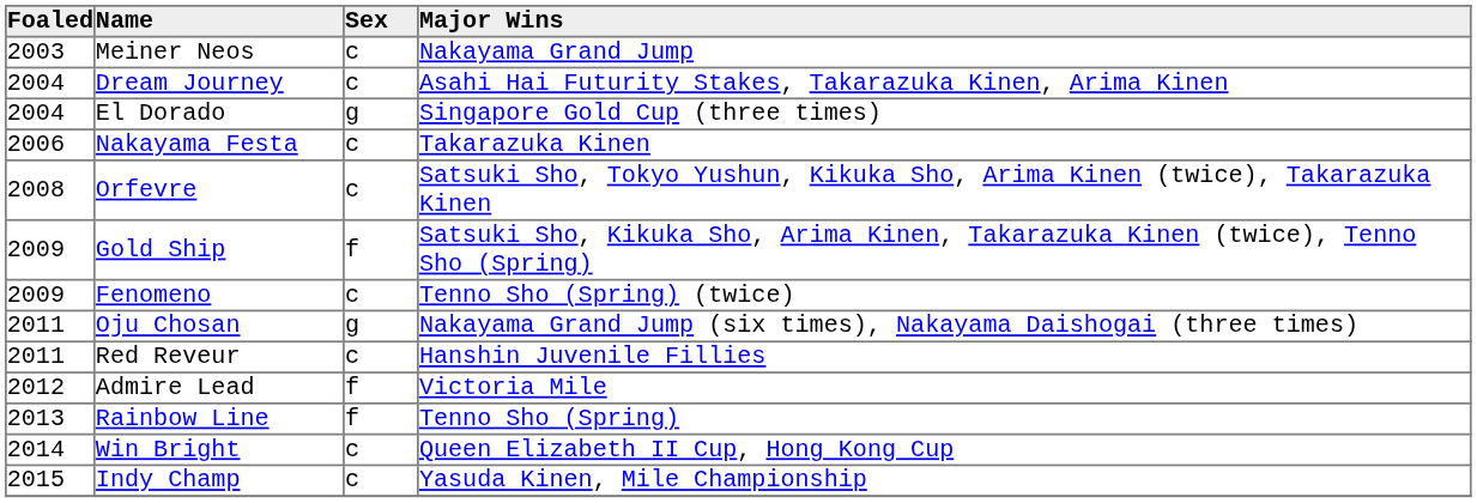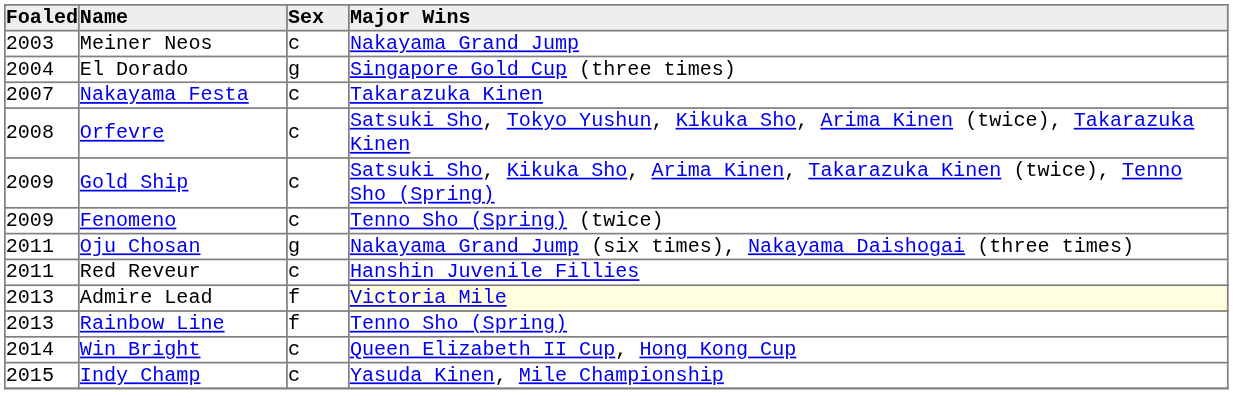 <table border="1" cellpadding="0" style="border-collapse: collapse; font-size:90%">
 <tr bgcolor="#eeeeee">
 <td width="35px"><strong>Foaled</strong></td>
 <td width="120px"><strong>Name</strong></td>
 <td width="35px"><strong>Sex</strong></td>
 <td width="510px"><strong>Major Wins</strong></td>
 </tr>
 <tr>
 <td>2003</td>
 <td>Meiner Neos</td>
 <td>c</td>
 <td><a href='#'>Nakayama Grand Jump</a></td>
 </tr>
 <tr>
 <td>2004</td>
-<td><a href='#'>Dream Journey</a></td>
-<td>c</td>
-<td><a href='#'>Asahi Hai Futurity Stakes</a>, <a href='#'>Takarazuka Kinen</a>, <a href='#'>Arima Kinen</a></td>
-</tr>
-<tr>
-<td>2004</td>
 <td>El Dorado</td>
 <td>g</td>
 <td><a href='#'>Singapore Gold Cup</a> (three times)</td>
 </tr>
 <tr>
-<td>2006</td>
+<td>2007</td>
 <td><a href='#'>Nakayama Festa</a></td>
 <td>c</td>
 <td><a href='#'>Takarazuka Kinen</a></td>
 </tr>
 <tr>
 <td>2008</td>
 <td><a href='#'>Orfevre</a></td>
 <td>c</td>
 <td><a href='#'>Satsuki Sho</a>, <a href='#'>Tokyo Yushun</a>, <a href='#'>Kikuka Sho</a>, <a href='#'>Arima Kinen</a> (twice), <a href='#'>Takarazuka Kinen</a></td>
 </tr>
 <tr>
 <td>2009</td>
 <td><a href='#'>Gold Ship</a></td>
-<td>f</td>
+<td>c</td>
 <td><a href='#'>Satsuki Sho</a>, <a href='#'>Kikuka Sho</a>, <a href='#'>Arima Kinen</a>, <a href='#'>Takarazuka Kinen</a> (twice), <a href='#'>Tenno Sho (Spring)</a></td>
 </tr>
 <tr>
 <td>2009</td>
 <td><a href='#'>Fenomeno</a></td>
 <td>c</td>
 <td><a href='#'>Tenno Sho (Spring)</a> (twice)</td>
 </tr>
 <tr>
 <td>2011</td>
 <td><a href='#'>Oju Chosan</a></td>
 <td>g</td>
 <td><a href='#'>Nakayama Grand Jump</a> (six times), <a href='#'>Nakayama Daishogai</a> (three times)</td>
 </tr>
 <tr>
 <td>2011</td>
 <td>Red Reveur</td>
 <td>c</td>
 <td><a href='#'>Hanshin Juvenile Fillies</a></td>
 </tr>
 <tr>
-<td>2012</td>
+<td>2013</td>
 <td>Admire Lead</td>
 <td>f</td>
-<td><a href='#'>Victoria Mile</a></td>
+<td style="background: lightyellow;"><a href='#'>Victoria Mile</a></td>
 </tr>
 <tr>
 <td>2013</td>
 <td><a href='#'>Rainbow Line</a></td>
 <td>f</td>
 <td><a href='#'>Tenno Sho (Spring)</a></td>
 </tr>
 <tr>
 <td>2014</td>
 <td><a href='#'>Win Bright</a></td>
 <td>c</td>
 <td><a href='#'>Queen Elizabeth II Cup</a>, <a href='#'>Hong Kong Cup</a></td>
 </tr>
 <tr>
 <td>2015</td>
 <td><a href='#'>Indy Champ</a></td>
 <td>c</td>
 <td><a href='#'>Yasuda Kinen</a>, <a href='#'>Mile Championship</a></td>
 </tr>
 <tr>
 </tr>
 </table>
